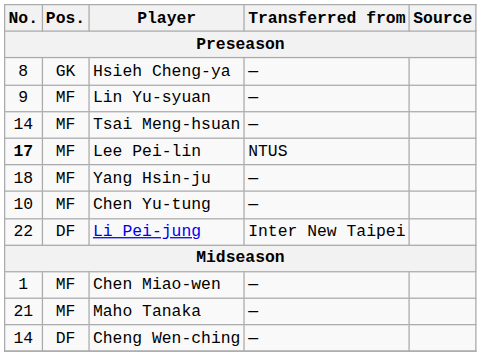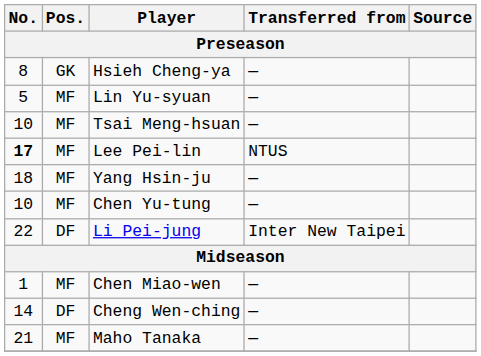 <table class="wikitable plainrowheaders sortable">
 <tr>
 <th>No.</th>
 <th>Pos.</th>
 <th>Player</th>
 <th>Transferred from</th>
 <th>Source</th>
 </tr>
 <tr>
 <th colspan=5>Preseason</th>
 </tr>
 <tr>
 <td align=center>8</td>
 <td align=center>GK</td>
 <td>Hsieh Cheng-ya</td>
 <td>—</td>
 <td></td>
 </tr>
 <tr>
-<td align=center>9</td>
+<td align=center>5</td>
 <td align=center>MF</td>
 <td>Lin Yu-syuan</td>
 <td>—</td>
 <td></td>
 </tr>
 <tr>
-<td align=center>14</td>
+<td align=center>10</td>
 <td align=center>MF</td>
 <td>Tsai Meng-hsuan</td>
 <td>—</td>
 <td></td>
 </tr>
 <tr>
 <td align=center><strong>17</strong></td>
 <td align=center>MF</td>
 <td>Lee Pei-lin</td>
 <td> NTUS</td>
 <td></td>
 </tr>
 <tr>
 <td align=center>18</td>
 <td align=center>MF</td>
 <td>Yang Hsin-ju</td>
 <td>—</td>
 <td></td>
 </tr>
 <tr>
 <td align=center>10</td>
 <td align=center>MF</td>
 <td>Chen Yu-tung</td>
 <td>—</td>
 <td></td>
 </tr>
 <tr>
 <td align=center>22</td>
 <td align=center>DF</td>
 <td><a href='#'>Li Pei-jung</a></td>
 <td> Inter New Taipei</td>
 <td></td>
 </tr>
 <tr>
 <th colspan=5>Midseason</th>
 </tr>
 <tr>
 <td align=center>1</td>
 <td align=center>MF</td>
 <td>Chen Miao-wen</td>
 <td>—</td>
 <td></td>
 </tr>
 <tr>
+<td align=center>14</td>
+<td align=center>DF</td>
+<td>Cheng Wen-ching</td>
+<td>—</td>
+<td></td>
+</tr>
+<tr>
 <td align=center>21</td>
 <td align=center>MF</td>
 <td>Maho Tanaka</td>
 <td>—</td>
 <td></td>
 </tr>
 <tr>
-<td align=center>14</td>
-<td align=center>DF</td>
-<td>Cheng Wen-ching</td>
-<td>—</td>
-<td></td>
-</tr>
-<tr>
 </tr>
 </table>
